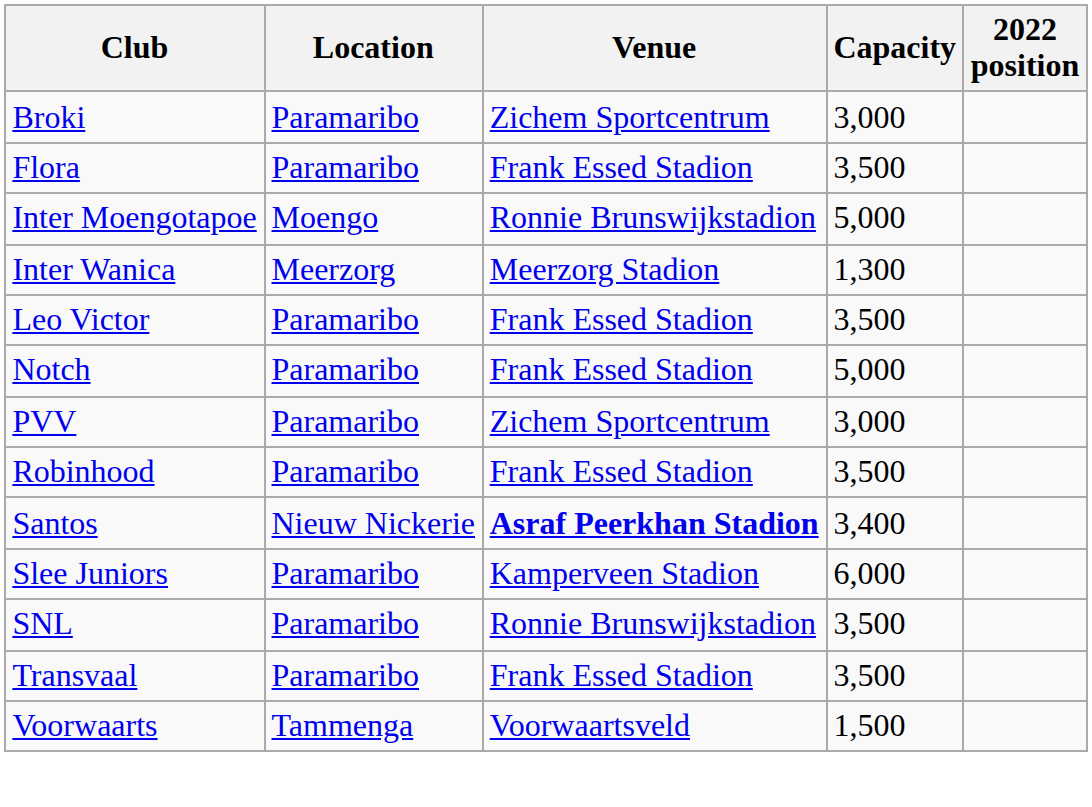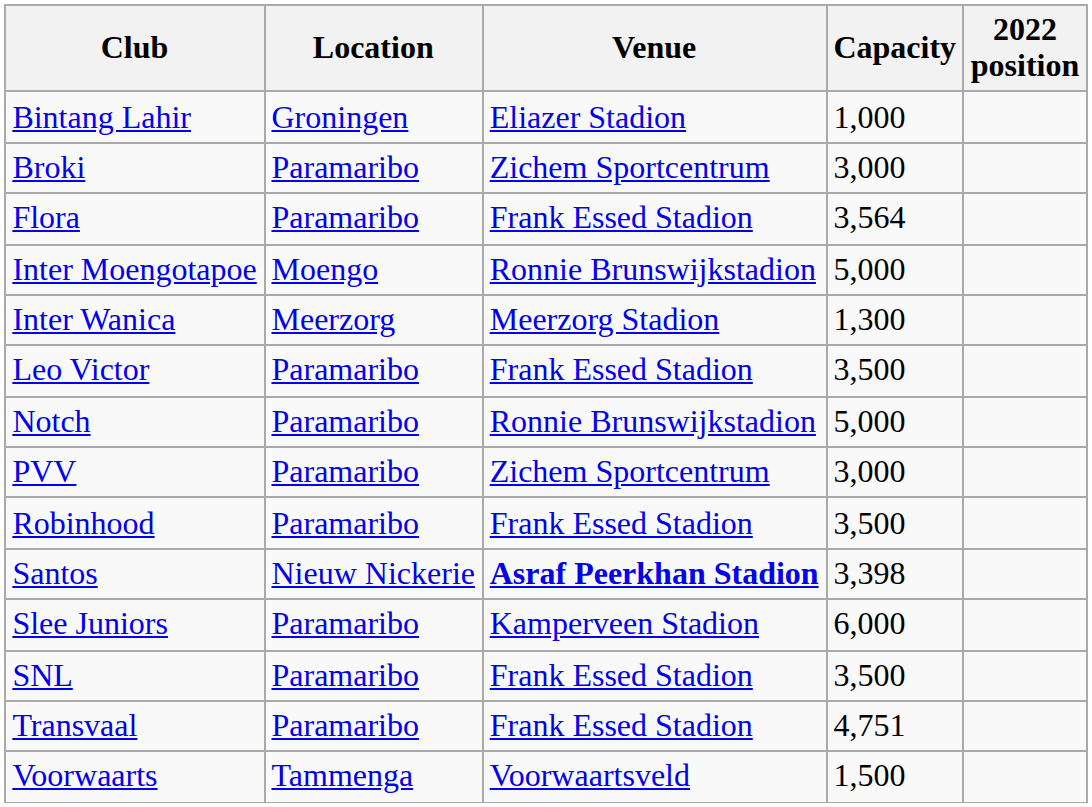 <table class="wikitable sortable">
 <tr>
 <th>Club</th>
 <th>Location</th>
 <th>Venue</th>
 <th>Capacity</th>
 <th>2022<br>position</th>
+</tr>
+<tr>
+<td><a href='#'>Bintang Lahir</a></td>
+<td><a href='#'>Groningen</a></td>
+<td><a href='#'>Eliazer Stadion</a></td>
+<td>1,000</td>
+<td></td>
 </tr>
 <tr>
 <td><a href='#'>Broki</a></td>
 <td><a href='#'>Paramaribo</a></td>
 <td><a href='#'>Zichem Sportcentrum</a></td>
 <td>3,000</td>
 <td></td>
 </tr>
 <tr>
 <td><a href='#'>Flora</a></td>
 <td><a href='#'>Paramaribo</a></td>
 <td><a href='#'>Frank Essed Stadion</a></td>
-<td>3,500</td>
+<td>3,564</td>
 <td></td>
 </tr>
 <tr>
 <td><a href='#'>Inter Moengotapoe</a></td>
 <td><a href='#'>Moengo</a></td>
 <td><a href='#'>Ronnie Brunswijkstadion</a></td>
 <td>5,000</td>
 <td></td>
 </tr>
 <tr>
 <td><a href='#'>Inter Wanica</a></td>
 <td><a href='#'>Meerzorg</a></td>
 <td><a href='#'>Meerzorg Stadion</a></td>
 <td>1,300</td>
 <td></td>
 </tr>
 <tr>
 <td><a href='#'>Leo Victor</a></td>
 <td><a href='#'>Paramaribo</a></td>
 <td><a href='#'>Frank Essed Stadion</a></td>
 <td>3,500</td>
 <td></td>
 </tr>
 <tr>
 <td><a href='#'>Notch</a></td>
 <td><a href='#'>Paramaribo</a></td>
-<td><a href='#'>Frank Essed Stadion</a></td>
+<td><a href='#'>Ronnie Brunswijkstadion</a></td>
 <td>5,000</td>
 <td></td>
 </tr>
 <tr>
 <td><a href='#'>PVV</a></td>
 <td><a href='#'>Paramaribo</a></td>
 <td><a href='#'>Zichem Sportcentrum</a></td>
 <td>3,000</td>
 <td></td>
 </tr>
 <tr>
 <td><a href='#'>Robinhood</a></td>
 <td><a href='#'>Paramaribo</a></td>
 <td><a href='#'>Frank Essed Stadion</a></td>
 <td>3,500</td>
 <td></td>
 </tr>
 <tr>
 <td><a href='#'>Santos</a></td>
 <td><a href='#'>Nieuw Nickerie</a></td>
 <td><strong><a href='#'>Asraf Peerkhan Stadion</a></strong></td>
-<td>3,400</td>
+<td>3,398</td>
 <td></td>
 </tr>
 <tr>
 <td><a href='#'>Slee Juniors</a></td>
 <td><a href='#'>Paramaribo</a></td>
 <td><a href='#'>Kamperveen Stadion</a></td>
 <td>6,000</td>
 <td></td>
 </tr>
 <tr>
 <td><a href='#'>SNL</a></td>
 <td><a href='#'>Paramaribo</a></td>
-<td><a href='#'>Ronnie Brunswijkstadion</a></td>
+<td><a href='#'>Frank Essed Stadion</a></td>
 <td>3,500</td>
 <td></td>
 </tr>
 <tr>
 <td><a href='#'>Transvaal</a></td>
 <td><a href='#'>Paramaribo</a></td>
 <td><a href='#'>Frank Essed Stadion</a></td>
-<td>3,500</td>
+<td>4,751</td>
 <td></td>
 </tr>
 <tr>
 <td><a href='#'>Voorwaarts</a></td>
 <td><a href='#'>Tammenga</a></td>
 <td><a href='#'>Voorwaartsveld</a></td>
 <td>1,500</td>
 <td></td>
 </tr>
 </table>
